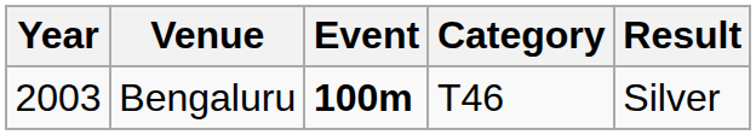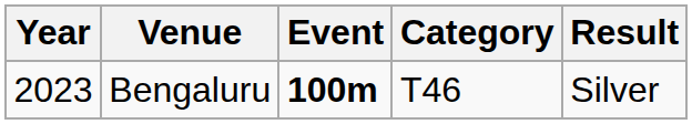 <table class="wikitable">
 <tr>
 <th>Year</th>
 <th>Venue</th>
 <th>Event</th>
 <th>Category</th>
 <th>Result</th>
 </tr>
 <tr>
-<td>2003</td>
+<td>2023</td>
 <td>Bengaluru</td>
 <td><strong>100m</strong></td>
 <td>T46</td>
 <td>Silver</td>
 </tr>
 </table>
